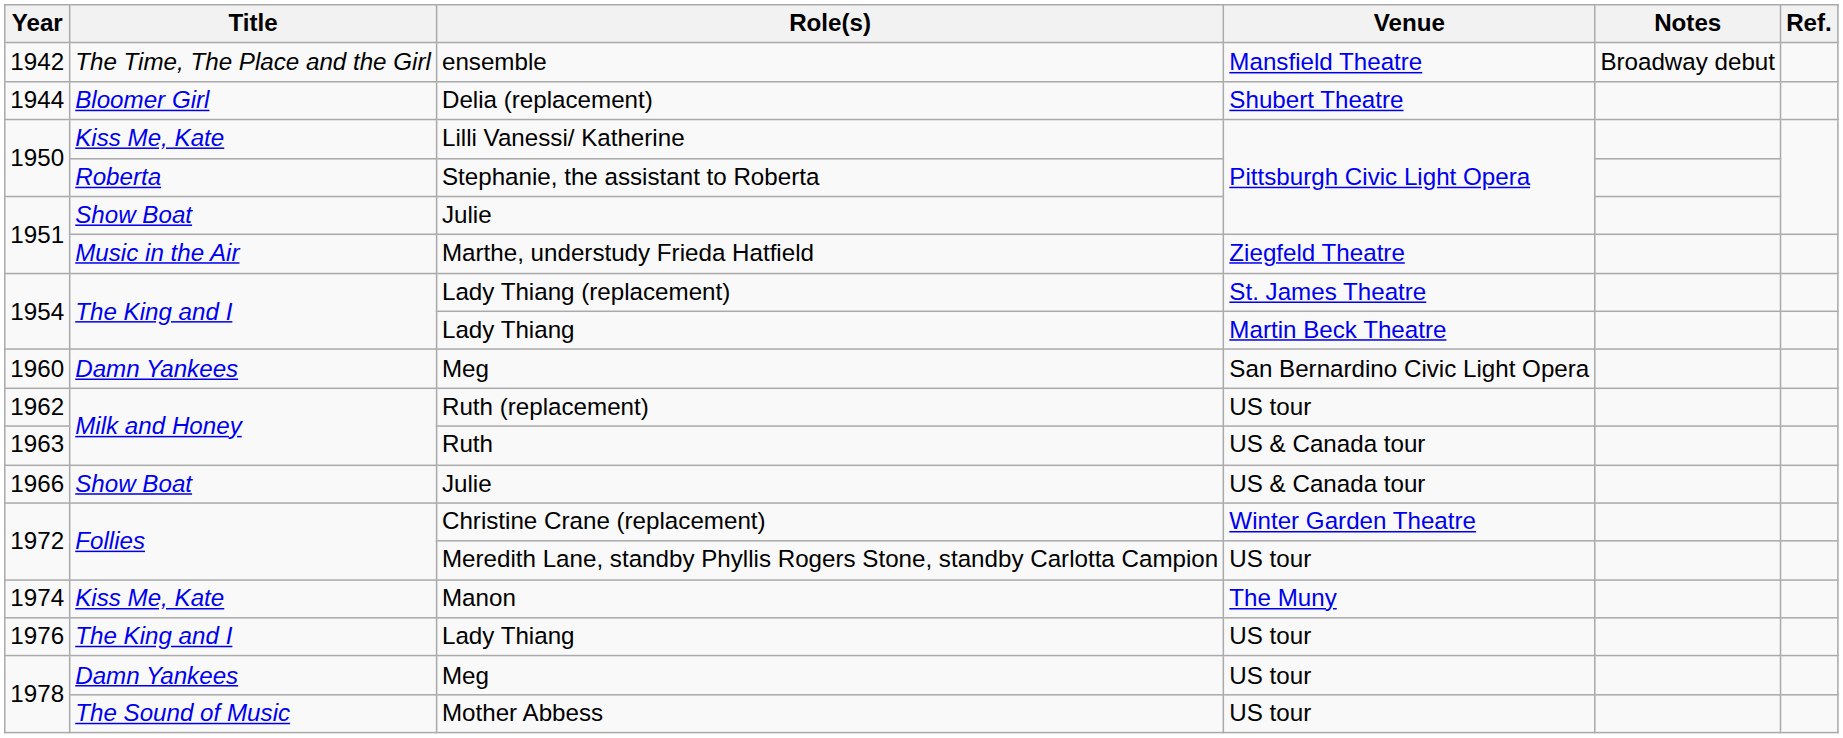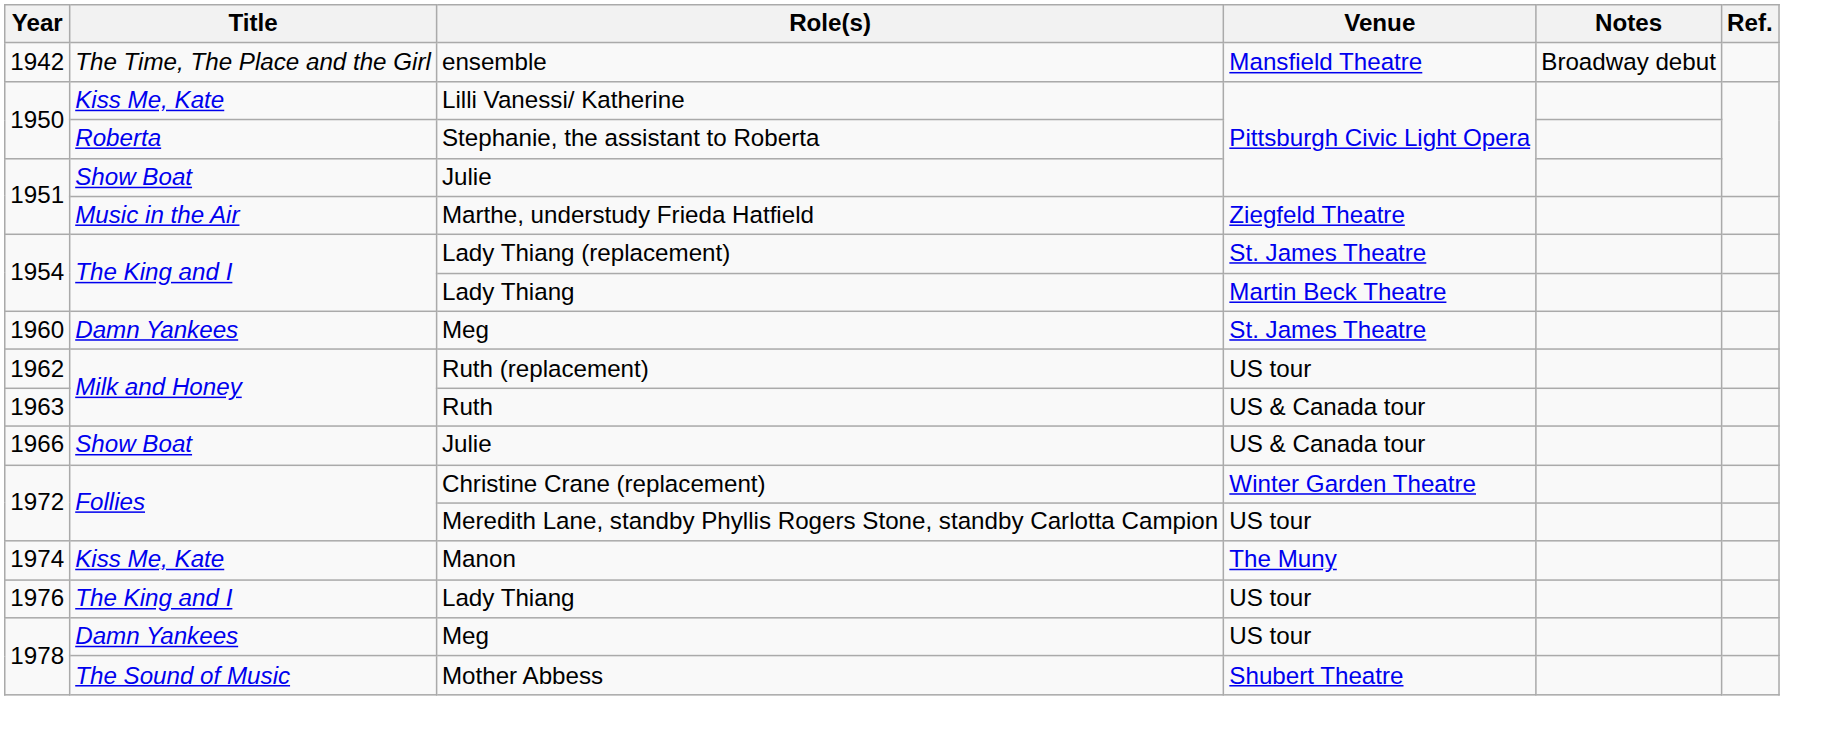 <table class="wikitable">
 <tr>
 <th>Year</th>
 <th>Title</th>
 <th>Role(s)</th>
 <th>Venue</th>
 <th>Notes</th>
 <th>Ref.</th>
 </tr>
 <tr>
 <td>1942</td>
 <td><em>The Time, The Place and the Girl</em></td>
 <td>ensemble</td>
 <td><a href='#'>Mansfield Theatre</a></td>
 <td>Broadway debut</td>
-<td></td>
-</tr>
-<tr>
-<td>1944</td>
-<td><em><a href='#'>Bloomer Girl</a></em></td>
-<td>Delia (replacement)</td>
-<td><a href='#'>Shubert Theatre</a></td>
-<td></td>
 <td></td>
 </tr>
 <tr>
 <td rowspan=2>1950</td>
 <td><em><a href='#'>Kiss Me, Kate</a></em></td>
 <td>Lilli Vanessi/ Katherine</td>
 <td rowspan=3><a href='#'>Pittsburgh Civic Light Opera</a></td>
 <td></td>
 <td rowspan=3></td>
 </tr>
 <tr>
 <td><em><a href='#'>Roberta</a></em></td>
 <td>Stephanie, the assistant to Roberta</td>
 <td></td>
 </tr>
 <tr>
 <td rowspan=2>1951</td>
 <td><em><a href='#'>Show Boat</a></em></td>
 <td>Julie</td>
 <td></td>
 </tr>
 <tr>
 <td><em><a href='#'>Music in the Air</a></em></td>
 <td>Marthe, understudy Frieda Hatfield</td>
 <td><a href='#'>Ziegfeld Theatre</a></td>
 <td></td>
 <td></td>
 </tr>
 <tr>
 <td rowspan=2>1954</td>
 <td rowspan=2><em><a href='#'>The King and I</a></em></td>
 <td>Lady Thiang (replacement)</td>
 <td><a href='#'>St. James Theatre</a></td>
 <td></td>
 <td></td>
 </tr>
 <tr>
 <td>Lady Thiang</td>
 <td><a href='#'>Martin Beck Theatre</a></td>
 <td></td>
 <td></td>
 </tr>
 <tr>
 <td>1960</td>
 <td><em><a href='#'>Damn Yankees</a></em></td>
 <td>Meg</td>
-<td>San Bernardino Civic Light Opera</td>
+<td><a href='#'>St. James Theatre</a></td>
 <td></td>
 <td></td>
 </tr>
 <tr>
 <td>1962</td>
 <td rowspan=2><em><a href='#'>Milk and Honey</a></em></td>
 <td>Ruth (replacement)</td>
 <td>US tour</td>
 <td></td>
 <td></td>
 </tr>
 <tr>
 <td>1963</td>
 <td>Ruth</td>
 <td>US & Canada tour</td>
 <td></td>
 <td></td>
 </tr>
 <tr>
 <td>1966</td>
 <td><em><a href='#'>Show Boat</a></em></td>
 <td>Julie</td>
 <td>US & Canada tour</td>
 <td></td>
 <td></td>
 </tr>
 <tr>
 <td rowspan=2>1972</td>
 <td rowspan=2><em><a href='#'>Follies</a></em></td>
 <td>Christine Crane (replacement)</td>
 <td><a href='#'>Winter Garden Theatre</a></td>
 <td></td>
 <td></td>
 </tr>
 <tr>
 <td>Meredith Lane, standby Phyllis Rogers Stone, standby Carlotta Campion</td>
 <td>US tour</td>
 <td></td>
 <td></td>
 </tr>
 <tr>
 <td>1974</td>
 <td><em><a href='#'>Kiss Me, Kate</a></em></td>
 <td>Manon</td>
 <td><a href='#'>The Muny</a></td>
 <td></td>
 <td></td>
 </tr>
 <tr>
 <td>1976</td>
 <td><em><a href='#'>The King and I</a></em></td>
 <td>Lady Thiang</td>
 <td>US tour</td>
 <td></td>
 <td></td>
 </tr>
 <tr>
 <td rowspan=2>1978</td>
 <td><em><a href='#'>Damn Yankees</a></em></td>
 <td>Meg</td>
 <td>US tour</td>
 <td></td>
 <td></td>
 </tr>
 <tr>
 <td><em><a href='#'>The Sound of Music</a></em></td>
 <td>Mother Abbess</td>
-<td>US tour</td>
+<td><a href='#'>Shubert Theatre</a></td>
 <td></td>
 <td></td>
 </tr>
 </table>
